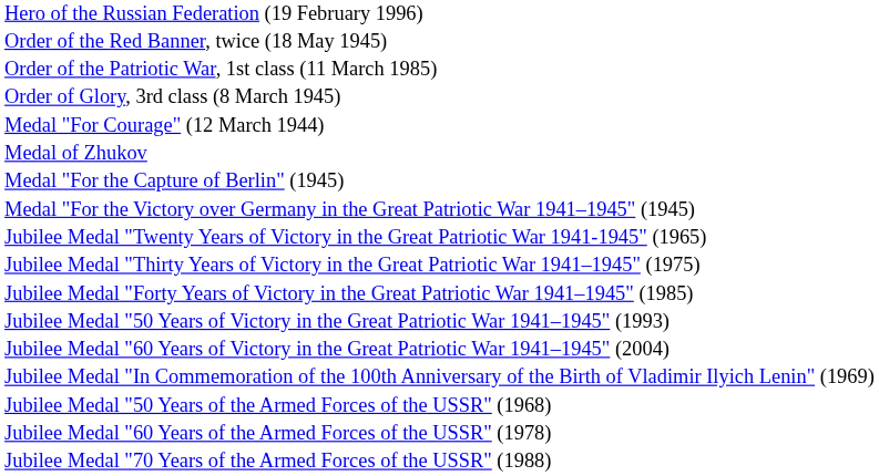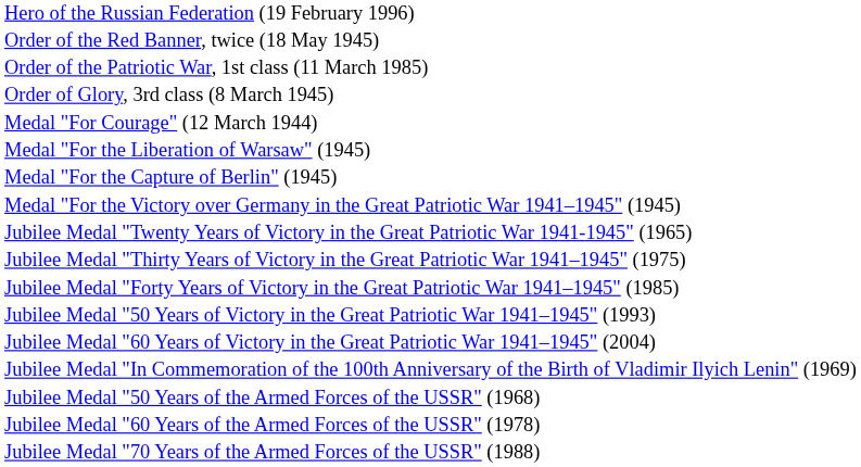 <table>
 <tr>
 <td></td>
 <td><a href='#'>Hero of the Russian Federation</a> (19 February 1996)</td>
 </tr>
 <tr>
 <td></td>
 <td><a href='#'>Order of the Red Banner</a>, twice (18 May 1945)</td>
 </tr>
 <tr>
 <td></td>
 <td><a href='#'>Order of the Patriotic War</a>, 1st class (11 March 1985)</td>
 </tr>
 <tr>
 <td></td>
 <td><a href='#'>Order of Glory</a>, 3rd class (8 March 1945)</td>
 </tr>
 <tr>
 <td></td>
 <td><a href='#'>Medal "For Courage"</a> (12 March 1944)</td>
 </tr>
 <tr>
 <td></td>
-<td><a href='#'>Medal of Zhukov</a></td>
+<td><a href='#'>Medal "For the Liberation of Warsaw"</a> (1945)</td>
 </tr>
 <tr>
 <td></td>
 <td><a href='#'>Medal "For the Capture of Berlin"</a> (1945)</td>
 </tr>
 <tr>
 <td></td>
 <td><a href='#'>Medal "For the Victory over Germany in the Great Patriotic War 1941–1945"</a> (1945)</td>
 </tr>
 <tr>
 <td></td>
 <td><a href='#'>Jubilee Medal "Twenty Years of Victory in the Great Patriotic War 1941-1945"</a> (1965)</td>
 </tr>
 <tr>
 <td></td>
 <td><a href='#'>Jubilee Medal "Thirty Years of Victory in the Great Patriotic War 1941–1945"</a> (1975)</td>
 </tr>
 <tr>
 <td></td>
 <td><a href='#'>Jubilee Medal "Forty Years of Victory in the Great Patriotic War 1941–1945"</a> (1985)</td>
 </tr>
 <tr>
 <td></td>
 <td><a href='#'>Jubilee Medal "50 Years of Victory in the Great Patriotic War 1941–1945"</a> (1993)</td>
 </tr>
 <tr>
 <td></td>
 <td><a href='#'>Jubilee Medal "60 Years of Victory in the Great Patriotic War 1941–1945"</a> (2004)</td>
 </tr>
 <tr>
 <td></td>
 <td><a href='#'>Jubilee Medal "In Commemoration of the 100th Anniversary of the Birth of Vladimir Ilyich Lenin"</a> (1969)</td>
 </tr>
 <tr>
 <td></td>
 <td><a href='#'>Jubilee Medal "50 Years of the Armed Forces of the USSR"</a> (1968)</td>
 </tr>
 <tr>
 <td></td>
 <td><a href='#'>Jubilee Medal "60 Years of the Armed Forces of the USSR"</a> (1978)</td>
 </tr>
 <tr>
 <td></td>
 <td><a href='#'>Jubilee Medal "70 Years of the Armed Forces of the USSR"</a> (1988)</td>
 </tr>
 <tr>
 </tr>
 </table>
